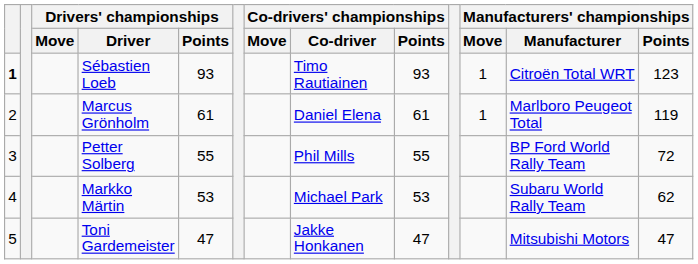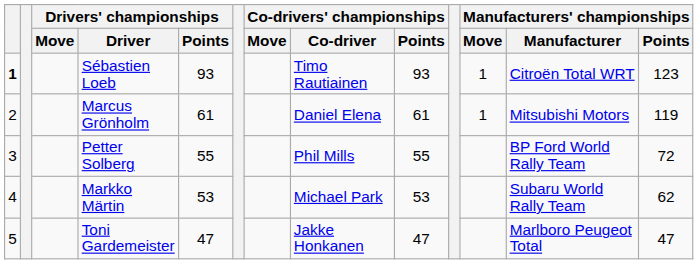 <table class="wikitable" style="font-size:85%;">
 <tr>
 <th rowspan="2"></th>
 <th rowspan="7" style="width:5px;"></th>
 <th colspan="3">Drivers' championships</th>
 <th rowspan="7" style="width:5px;"></th>
 <th colspan="3" nowrap>Co-drivers' championships</th>
 <th rowspan="7" style="width:5px;"></th>
 <th colspan="3" nowrap>Manufacturers' championships</th>
 </tr>
 <tr>
 <th>Move</th>
 <th>Driver</th>
 <th>Points</th>
 <th>Move</th>
 <th>Co-driver</th>
 <th>Points</th>
 <th>Move</th>
 <th>Manufacturer</th>
 <th>Points</th>
 </tr>
 <tr>
 <td align="center"><strong>1</strong></td>
 <td align="center"></td>
 <td> <a href='#'>Sébastien Loeb</a></td>
 <td align="center">93</td>
 <td align="center"></td>
 <td> <a href='#'>Timo Rautiainen</a></td>
 <td align="center">93</td>
 <td align="center"> 1</td>
 <td> <a href='#'>Citroën Total WRT</a></td>
 <td align="center">123</td>
 </tr>
 <tr>
 <td align="center">2</td>
 <td align="center"></td>
 <td> <a href='#'>Marcus Grönholm</a></td>
 <td align="center">61</td>
 <td align="center"></td>
 <td> <a href='#'>Daniel Elena</a></td>
 <td align="center">61</td>
 <td align="center"> 1</td>
-<td> <a href='#'>Marlboro Peugeot Total</a></td>
+<td> <a href='#'>Mitsubishi Motors</a></td>
 <td align="center">119</td>
 </tr>
 <tr>
 <td align="center">3</td>
 <td align="center"></td>
 <td> <a href='#'>Petter Solberg</a></td>
 <td align="center">55</td>
 <td align="center"></td>
 <td> <a href='#'>Phil Mills</a></td>
 <td align="center">55</td>
 <td align="center"></td>
 <td> <a href='#'>BP Ford World Rally Team</a></td>
 <td align="center">72</td>
 </tr>
 <tr>
 <td align="center">4</td>
 <td align="center"></td>
 <td> <a href='#'>Markko Märtin</a></td>
 <td align="center">53</td>
 <td align="center"></td>
 <td> <a href='#'>Michael Park</a></td>
 <td align="center">53</td>
 <td align="center"></td>
 <td> <a href='#'>Subaru World Rally Team</a></td>
 <td align="center">62</td>
 </tr>
 <tr>
 <td align="center">5</td>
 <td align="center"></td>
 <td> <a href='#'>Toni Gardemeister</a></td>
 <td align="center">47</td>
 <td align="center"></td>
 <td> <a href='#'>Jakke Honkanen</a></td>
 <td align="center">47</td>
 <td align="center"></td>
-<td> <a href='#'>Mitsubishi Motors</a></td>
+<td> <a href='#'>Marlboro Peugeot Total</a></td>
 <td align="center">47</td>
 </tr>
 </table>
